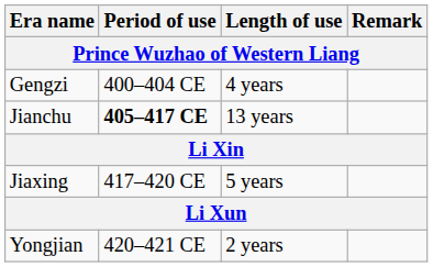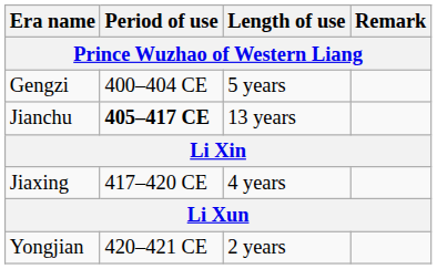 <table class="wikitable">
 <tr>
 <th>Era name</th>
 <th>Period of use</th>
 <th>Length of use</th>
 <th>Remark</th>
 </tr>
 <tr>
 <th colspan="4"><a href='#'>Prince Wuzhao of Western Liang</a><br></th>
 </tr>
 <tr>
 <td>Gengzi<br></td>
 <td>400–404 CE</td>
-<td>4 years</td>
+<td>5 years</td>
 <td></td>
 </tr>
 <tr>
 <td>Jianchu<br></td>
 <td><strong>405–417 CE</strong></td>
 <td>13 years</td>
 <td></td>
 </tr>
 <tr>
 <th colspan="4"><a href='#'>Li Xin</a><br></th>
 </tr>
 <tr>
 <td>Jiaxing<br></td>
 <td>417–420 CE</td>
-<td>5 years</td>
+<td>4 years</td>
 <td></td>
 </tr>
 <tr>
 <th colspan="4"><a href='#'>Li Xun</a><br></th>
 </tr>
 <tr>
 <td>Yongjian<br></td>
 <td>420–421 CE</td>
 <td>2 years</td>
 <td></td>
 </tr>
 </table>
